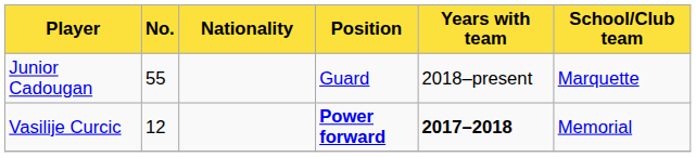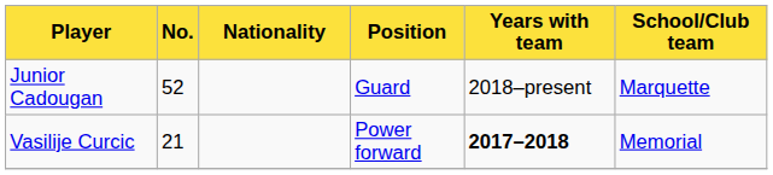 <table class="wikitable sortable sortable">
 <tr>
 <th style="background:#FCE13C; color:#000000; width:20%;">Player</th>
 <th style="background:#FCE13C; color:#000000; width:5%;">No.</th>
 <th style="background:#FCE13C; color:#000000; width:20%;">Nationality</th>
 <th style="background:#FCE13C; color:#000000; width:15%;">Position</th>
 <th style="background:#FCE13C; color:#000000; width:20%;">Years with team</th>
 <th style="background:#FCE13C; color:#000000; width:20%;">School/Club team</th>
 </tr>
 <tr>
 <td><a href='#'>Junior Cadougan</a></td>
-<td>55</td>
+<td>52</td>
 <td></td>
 <td><a href='#'>Guard</a></td>
 <td>2018–present</td>
 <td><a href='#'>Marquette</a></td>
 </tr>
 <tr>
 <td><a href='#'>Vasilije Curcic</a></td>
-<td>12</td>
+<td>21</td>
 <td></td>
-<td><strong><a href='#'>Power forward</a></strong></td>
+<td><a href='#'>Power forward</a></td>
 <td><strong>2017–2018</strong></td>
 <td><a href='#'>Memorial</a></td>
 </tr>
 <tr>
 </tr>
 </table>
